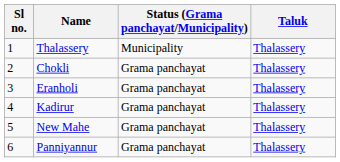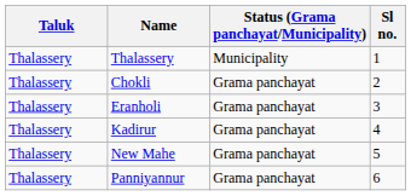 <table class="wikitable sortable" style="font-size: 95%;">
 <tr>
-<th width="30px">Sl no.</th>
+<th width="100px"><a href='#'>Taluk</a></th>
 <th width="100px">Name</th>
 <th width="130px">Status (<a href='#'>Grama panchayat</a>/<a href='#'>Municipality</a>)</th>
-<th width="100px"><a href='#'>Taluk</a></th>
+<th width="30px">Sl no.</th>
 </tr>
 <tr>
-<td>1</td>
+<td><a href='#'>Thalassery</a></td>
 <td><a href='#'>Thalassery</a></td>
 <td>Municipality</td>
-<td><a href='#'>Thalassery</a></td>
+<td>1</td>
 </tr>
 <tr>
-<td>2</td>
+<td><a href='#'>Thalassery</a></td>
 <td><a href='#'>Chokli</a></td>
 <td>Grama panchayat</td>
-<td><a href='#'>Thalassery</a></td>
+<td>2</td>
 </tr>
 <tr>
-<td>3</td>
+<td><a href='#'>Thalassery</a></td>
 <td><a href='#'>Eranholi</a></td>
 <td>Grama panchayat</td>
-<td><a href='#'>Thalassery</a></td>
+<td>3</td>
 </tr>
 <tr>
-<td>4</td>
+<td><a href='#'>Thalassery</a></td>
 <td><a href='#'>Kadirur</a></td>
 <td>Grama panchayat</td>
-<td><a href='#'>Thalassery</a></td>
+<td>4</td>
 </tr>
 <tr>
-<td>5</td>
+<td><a href='#'>Thalassery</a></td>
 <td><a href='#'>New Mahe</a></td>
 <td>Grama panchayat</td>
-<td><a href='#'>Thalassery</a></td>
+<td>5</td>
 </tr>
 <tr>
-<td>6</td>
+<td><a href='#'>Thalassery</a></td>
 <td><a href='#'>Panniyannur</a></td>
 <td>Grama panchayat</td>
-<td><a href='#'>Thalassery</a></td>
+<td>6</td>
 </tr>
 </table>
